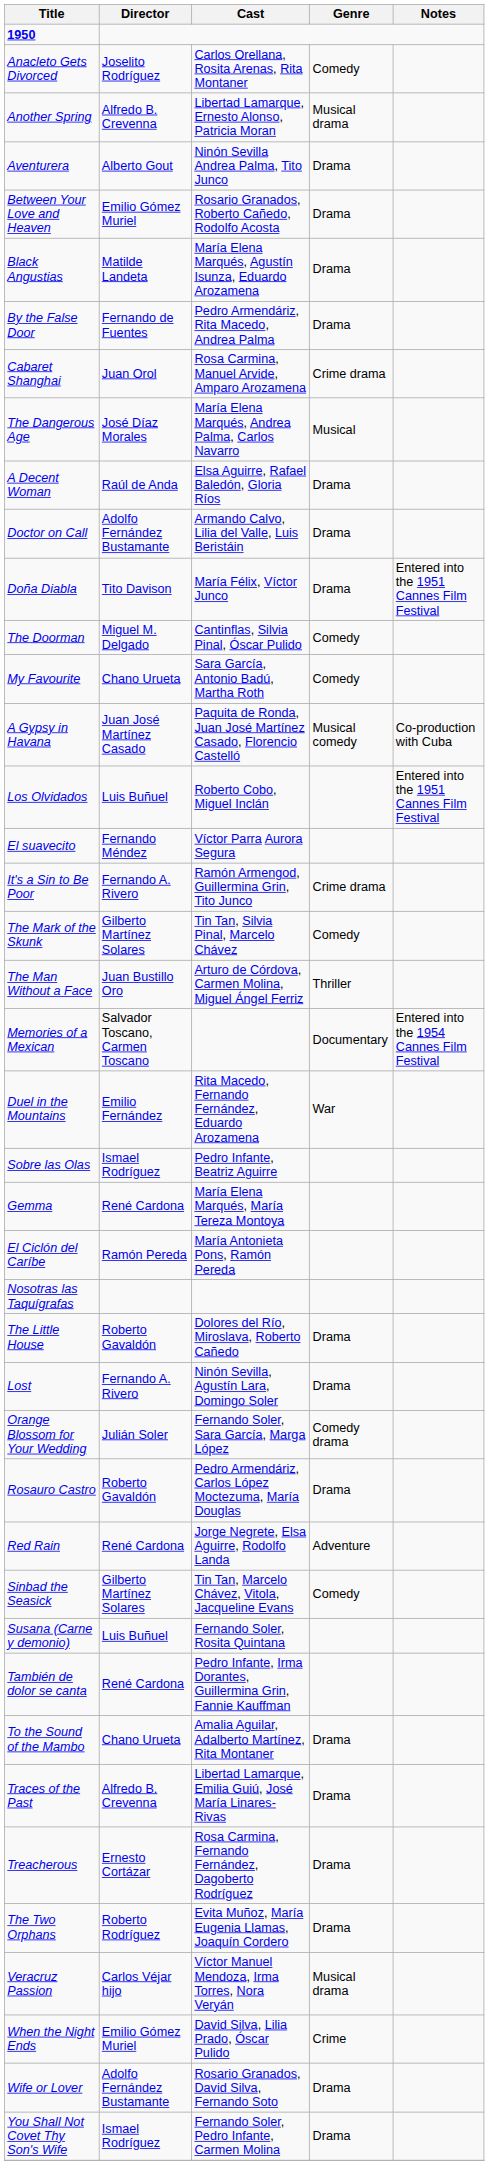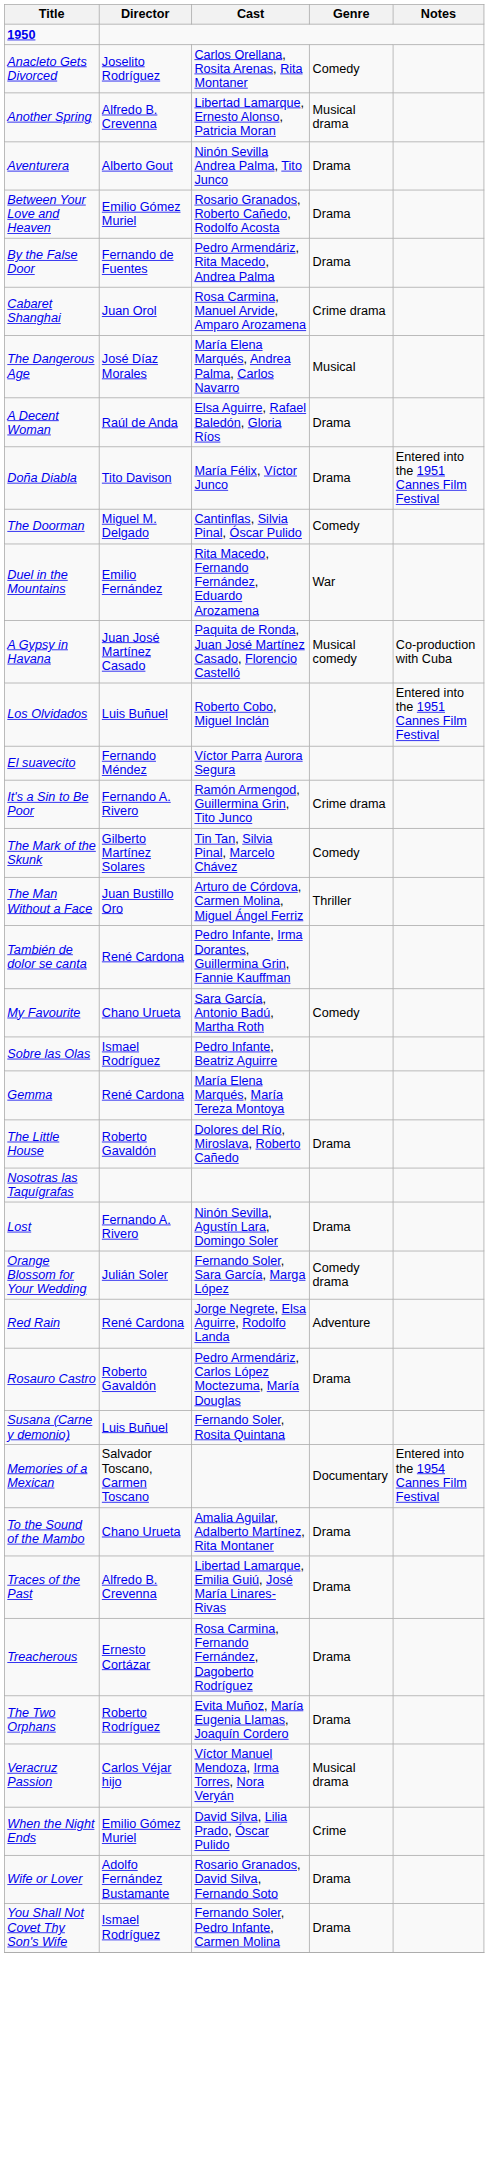 <table class="wikitable">
 <tr>
 <th>Title</th>
 <th>Director</th>
 <th>Cast</th>
 <th>Genre</th>
 <th>Notes</th>
 </tr>
 <tr>
 <td><strong><a href='#'>1950</a></strong></td>
 </tr>
 <tr>
 <td><em><a href='#'>Anacleto Gets Divorced</a></em></td>
 <td><a href='#'>Joselito Rodríguez</a></td>
 <td><a href='#'>Carlos Orellana</a>, <a href='#'>Rosita Arenas</a>, <a href='#'>Rita Montaner</a></td>
 <td>Comedy</td>
 <td></td>
 </tr>
 <tr>
 <td><em><a href='#'>Another Spring</a></em></td>
 <td><a href='#'>Alfredo B. Crevenna</a></td>
 <td><a href='#'>Libertad Lamarque</a>, <a href='#'>Ernesto Alonso</a>, <a href='#'>Patricia Moran</a></td>
 <td>Musical drama</td>
 <td></td>
 </tr>
 <tr>
 <td><em><a href='#'>Aventurera</a></em></td>
 <td><a href='#'>Alberto Gout</a></td>
 <td><a href='#'>Ninón Sevilla</a> <a href='#'>Andrea Palma</a>, <a href='#'>Tito Junco</a></td>
 <td>Drama</td>
 <td></td>
 </tr>
 <tr>
 <td><em><a href='#'>Between Your Love and Heaven</a></em></td>
 <td><a href='#'>Emilio Gómez Muriel</a></td>
 <td><a href='#'>Rosario Granados</a>, <a href='#'>Roberto Cañedo</a>, <a href='#'>Rodolfo Acosta</a></td>
 <td>Drama</td>
 <td></td>
 </tr>
 <tr>
-<td><em><a href='#'>Black Angustias</a></em></td>
-<td><a href='#'>Matilde Landeta</a></td>
-<td><a href='#'>María Elena Marqués</a>, <a href='#'>Agustín Isunza</a>, <a href='#'>Eduardo Arozamena</a></td>
-<td>Drama</td>
-<td></td>
-</tr>
-<tr>
 <td><em><a href='#'>By the False Door</a></em></td>
 <td><a href='#'>Fernando de Fuentes</a></td>
 <td><a href='#'>Pedro Armendáriz</a>, <a href='#'>Rita Macedo</a>, <a href='#'>Andrea Palma</a></td>
 <td>Drama</td>
 <td></td>
 </tr>
 <tr>
 <td><em><a href='#'>Cabaret Shanghai</a></em></td>
 <td><a href='#'>Juan Orol</a></td>
 <td><a href='#'>Rosa Carmina</a>, <a href='#'>Manuel Arvide</a>, <a href='#'>Amparo Arozamena</a></td>
 <td>Crime drama</td>
 <td></td>
 </tr>
 <tr>
 <td><em><a href='#'>The Dangerous Age</a></em></td>
 <td><a href='#'>José Díaz Morales</a></td>
 <td><a href='#'>María Elena Marqués</a>, <a href='#'>Andrea Palma</a>, <a href='#'>Carlos Navarro</a></td>
 <td>Musical</td>
 <td></td>
 </tr>
 <tr>
 <td><em><a href='#'>A Decent Woman</a></em></td>
 <td><a href='#'>Raúl de Anda</a></td>
 <td><a href='#'>Elsa Aguirre</a>, <a href='#'>Rafael Baledón</a>, <a href='#'>Gloria Ríos</a></td>
 <td>Drama</td>
 <td></td>
 </tr>
 <tr>
-<td><em><a href='#'>Doctor on Call</a></em></td>
-<td><a href='#'>Adolfo Fernández Bustamante</a></td>
-<td><a href='#'>Armando Calvo</a>, <a href='#'>Lilia del Valle</a>, <a href='#'>Luis Beristáin</a></td>
-<td>Drama</td>
-<td></td>
-</tr>
-<tr>
 <td><em><a href='#'>Doña Diabla</a></em></td>
 <td><a href='#'>Tito Davison</a></td>
 <td><a href='#'>María Félix</a>, <a href='#'>Víctor Junco</a></td>
 <td>Drama</td>
 <td>Entered into the <a href='#'>1951 Cannes Film Festival</a></td>
 </tr>
 <tr>
 <td><em><a href='#'>The Doorman</a></em></td>
 <td><a href='#'>Miguel M. Delgado</a></td>
 <td><a href='#'>Cantinflas</a>, <a href='#'>Silvia Pinal</a>, <a href='#'>Óscar Pulido</a></td>
 <td>Comedy</td>
 <td></td>
 </tr>
 <tr>
-<td><em><a href='#'>My Favourite</a></em></td>
-<td><a href='#'>Chano Urueta</a></td>
-<td><a href='#'>Sara García</a>, <a href='#'>Antonio Badú</a>, <a href='#'>Martha Roth</a></td>
-<td>Comedy</td>
+<td><em><a href='#'>Duel in the Mountains</a></em></td>
+<td><a href='#'>Emilio Fernández</a></td>
+<td><a href='#'>Rita Macedo</a>, <a href='#'>Fernando Fernández</a>, <a href='#'>Eduardo Arozamena</a></td>
+<td>War</td>
 <td></td>
 </tr>
 <tr>
 <td><em><a href='#'>A Gypsy in Havana</a></em></td>
 <td><a href='#'>Juan José Martínez Casado</a></td>
 <td><a href='#'>Paquita de Ronda</a>, <a href='#'>Juan José Martínez Casado</a>, <a href='#'>Florencio Castelló</a></td>
 <td>Musical comedy</td>
 <td>Co-production with Cuba</td>
 </tr>
 <tr>
 <td><em><a href='#'>Los Olvidados</a></em></td>
 <td><a href='#'>Luis Buñuel</a></td>
 <td><a href='#'>Roberto Cobo</a>, <a href='#'>Miguel Inclán</a></td>
 <td></td>
 <td>Entered into the <a href='#'>1951 Cannes Film Festival</a></td>
 </tr>
 <tr>
 <td><em><a href='#'>El suavecito</a></em></td>
 <td><a href='#'>Fernando Méndez</a></td>
 <td><a href='#'>Víctor Parra</a> <a href='#'>Aurora Segura</a></td>
 <td></td>
 <td></td>
 </tr>
 <tr>
 <td><em><a href='#'>It's a Sin to Be Poor</a></em></td>
 <td><a href='#'>Fernando A. Rivero</a></td>
 <td><a href='#'>Ramón Armengod</a>, <a href='#'>Guillermina Grin</a>, <a href='#'>Tito Junco</a></td>
 <td>Crime drama</td>
 <td></td>
 </tr>
 <tr>
 <td><em><a href='#'>The Mark of the Skunk</a></em></td>
 <td><a href='#'>Gilberto Martínez Solares</a></td>
 <td><a href='#'>Tin Tan</a>, <a href='#'>Silvia Pinal</a>, <a href='#'>Marcelo Chávez</a></td>
 <td>Comedy</td>
 <td></td>
 </tr>
 <tr>
 <td><em><a href='#'>The Man Without a Face</a></em></td>
 <td><a href='#'>Juan Bustillo Oro</a></td>
 <td><a href='#'>Arturo de Córdova</a>, <a href='#'>Carmen Molina</a>, <a href='#'>Miguel Ángel Ferriz</a></td>
 <td>Thriller</td>
 <td></td>
 </tr>
 <tr>
-<td><em><a href='#'>Memories of a Mexican</a></em></td>
-<td>Salvador Toscano, <a href='#'>Carmen Toscano</a></td>
+<td><em><a href='#'>También de dolor se canta</a></em></td>
+<td><a href='#'>René Cardona</a></td>
+<td><a href='#'>Pedro Infante</a>, <a href='#'>Irma Dorantes</a>, <a href='#'>Guillermina Grin</a>, <a href='#'>Fannie Kauffman</a></td>
 <td></td>
-<td>Documentary</td>
-<td>Entered into the <a href='#'>1954 Cannes Film Festival</a></td>
+<td></td>
 </tr>
 <tr>
-<td><em><a href='#'>Duel in the Mountains</a></em></td>
-<td><a href='#'>Emilio Fernández</a></td>
-<td><a href='#'>Rita Macedo</a>, <a href='#'>Fernando Fernández</a>, <a href='#'>Eduardo Arozamena</a></td>
-<td>War</td>
+<td><em><a href='#'>My Favourite</a></em></td>
+<td><a href='#'>Chano Urueta</a></td>
+<td><a href='#'>Sara García</a>, <a href='#'>Antonio Badú</a>, <a href='#'>Martha Roth</a></td>
+<td>Comedy</td>
 <td></td>
 </tr>
 <tr>
 <td><em><a href='#'>Sobre las Olas</a></em></td>
 <td><a href='#'>Ismael Rodríguez</a></td>
 <td><a href='#'>Pedro Infante</a>, <a href='#'>Beatriz Aguirre</a></td>
 <td></td>
 <td></td>
 </tr>
 <tr>
 <td><em><a href='#'>Gemma</a></em></td>
 <td><a href='#'>René Cardona</a></td>
 <td><a href='#'>María Elena Marqués</a>, <a href='#'>María Tereza Montoya</a></td>
 <td></td>
 <td></td>
 </tr>
 <tr>
-<td><em><a href='#'>El Ciclón del Caríbe</a></em></td>
-<td><a href='#'>Ramón Pereda</a></td>
-<td><a href='#'>María Antonieta Pons</a>, <a href='#'>Ramón Pereda</a></td>
-<td></td>
+<td><em><a href='#'>The Little House</a></em></td>
+<td><a href='#'>Roberto Gavaldón</a></td>
+<td><a href='#'>Dolores del Río</a>, <a href='#'>Miroslava</a>, <a href='#'>Roberto Cañedo</a></td>
+<td>Drama</td>
 <td></td>
 </tr>
 <tr>
 <td><em><a href='#'>Nosotras las Taquígrafas</a></em></td>
 <td></td>
 <td></td>
 <td></td>
-<td></td>
-</tr>
-<tr>
-<td><em><a href='#'>The Little House</a></em></td>
-<td><a href='#'>Roberto Gavaldón</a></td>
-<td><a href='#'>Dolores del Río</a>, <a href='#'>Miroslava</a>, <a href='#'>Roberto Cañedo</a></td>
-<td>Drama</td>
 <td></td>
 </tr>
 <tr>
 <td><em><a href='#'>Lost</a></em></td>
 <td><a href='#'>Fernando A. Rivero</a></td>
 <td><a href='#'>Ninón Sevilla</a>, <a href='#'>Agustín Lara</a>, <a href='#'>Domingo Soler</a></td>
 <td>Drama</td>
 <td></td>
 </tr>
 <tr>
 <td><em><a href='#'>Orange Blossom for Your Wedding</a></em></td>
 <td><a href='#'>Julián Soler</a></td>
 <td><a href='#'>Fernando Soler</a>, <a href='#'>Sara García</a>, <a href='#'>Marga López</a></td>
 <td>Comedy drama</td>
 <td></td>
 </tr>
 <tr>
-<td><em><a href='#'>Rosauro Castro</a></em></td>
-<td><a href='#'>Roberto Gavaldón</a></td>
-<td><a href='#'>Pedro Armendáriz</a>, <a href='#'>Carlos López Moctezuma</a>, <a href='#'>María Douglas</a></td>
-<td>Drama</td>
-<td></td>
-</tr>
-<tr>
 <td><em><a href='#'>Red Rain</a></em></td>
 <td><a href='#'>René Cardona</a></td>
 <td><a href='#'>Jorge Negrete</a>, <a href='#'>Elsa Aguirre</a>, <a href='#'>Rodolfo Landa</a></td>
 <td>Adventure</td>
 <td></td>
 </tr>
 <tr>
-<td><em><a href='#'>Sinbad the Seasick</a></em></td>
-<td><a href='#'>Gilberto Martínez Solares</a></td>
-<td><a href='#'>Tin Tan</a>, <a href='#'>Marcelo Chávez</a>, <a href='#'>Vitola</a>, <a href='#'>Jacqueline Evans</a></td>
-<td>Comedy</td>
+<td><em><a href='#'>Rosauro Castro</a></em></td>
+<td><a href='#'>Roberto Gavaldón</a></td>
+<td><a href='#'>Pedro Armendáriz</a>, <a href='#'>Carlos López Moctezuma</a>, <a href='#'>María Douglas</a></td>
+<td>Drama</td>
 <td></td>
 </tr>
 <tr>
 <td><em><a href='#'>Susana (Carne y demonio)</a></em></td>
 <td><a href='#'>Luis Buñuel</a></td>
 <td><a href='#'>Fernando Soler</a>, <a href='#'>Rosita Quintana</a></td>
 <td></td>
 <td></td>
 </tr>
 <tr>
-<td><em><a href='#'>También de dolor se canta</a></em></td>
-<td><a href='#'>René Cardona</a></td>
-<td><a href='#'>Pedro Infante</a>, <a href='#'>Irma Dorantes</a>, <a href='#'>Guillermina Grin</a>, <a href='#'>Fannie Kauffman</a></td>
+<td><em><a href='#'>Memories of a Mexican</a></em></td>
+<td>Salvador Toscano, <a href='#'>Carmen Toscano</a></td>
 <td></td>
-<td></td>
+<td>Documentary</td>
+<td>Entered into the <a href='#'>1954 Cannes Film Festival</a></td>
 </tr>
 <tr>
 <td><em><a href='#'>To the Sound of the Mambo</a></em></td>
 <td><a href='#'>Chano Urueta</a></td>
 <td><a href='#'>Amalia Aguilar</a>, <a href='#'>Adalberto Martínez</a>, <a href='#'>Rita Montaner</a></td>
 <td>Drama</td>
 <td></td>
 </tr>
 <tr>
 <td><em><a href='#'>Traces of the Past</a></em></td>
 <td><a href='#'>Alfredo B. Crevenna</a></td>
 <td><a href='#'>Libertad Lamarque</a>, <a href='#'>Emilia Guiú</a>, <a href='#'>José María Linares-Rivas</a></td>
 <td>Drama</td>
 <td></td>
 </tr>
 <tr>
 <td><em><a href='#'>Treacherous</a></em></td>
 <td><a href='#'>Ernesto Cortázar</a></td>
 <td><a href='#'>Rosa Carmina</a>, <a href='#'>Fernando Fernández</a>, <a href='#'>Dagoberto Rodríguez</a></td>
 <td>Drama</td>
 <td></td>
 </tr>
 <tr>
 <td><em><a href='#'>The Two Orphans</a></em></td>
 <td><a href='#'>Roberto Rodríguez</a></td>
 <td><a href='#'>Evita Muñoz</a>, <a href='#'>María Eugenia Llamas</a>, <a href='#'>Joaquín Cordero</a></td>
 <td>Drama</td>
 <td></td>
 </tr>
 <tr>
 <td><em><a href='#'>Veracruz Passion</a></em></td>
 <td><a href='#'>Carlos Véjar hijo</a></td>
 <td><a href='#'>Víctor Manuel Mendoza</a>, <a href='#'>Irma Torres</a>, <a href='#'>Nora Veryán</a></td>
 <td>Musical drama</td>
 <td></td>
 </tr>
 <tr>
 <td><em><a href='#'>When the Night Ends</a></em></td>
 <td><a href='#'>Emilio Gómez Muriel</a></td>
 <td><a href='#'>David Silva</a>, <a href='#'>Lilia Prado</a>, <a href='#'>Óscar Pulido</a></td>
 <td>Crime</td>
 <td></td>
 </tr>
 <tr>
 <td><em><a href='#'>Wife or Lover</a></em></td>
 <td><a href='#'>Adolfo Fernández Bustamante</a></td>
 <td><a href='#'>Rosario Granados</a>, <a href='#'>David Silva</a>, <a href='#'>Fernando Soto</a></td>
 <td>Drama</td>
 <td></td>
 </tr>
 <tr>
 <td><em><a href='#'>You Shall Not Covet Thy Son's Wife</a></em></td>
 <td><a href='#'>Ismael Rodríguez</a></td>
 <td><a href='#'>Fernando Soler</a>, <a href='#'>Pedro Infante</a>, <a href='#'>Carmen Molina</a></td>
 <td>Drama</td>
 <td></td>
 </tr>
 <tr>
 </tr>
 </table>
